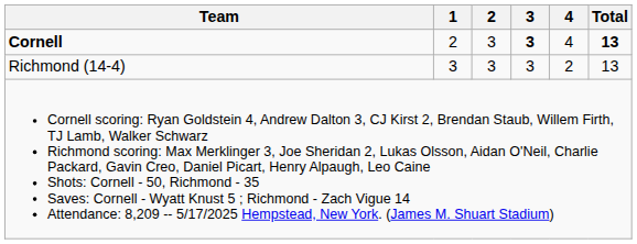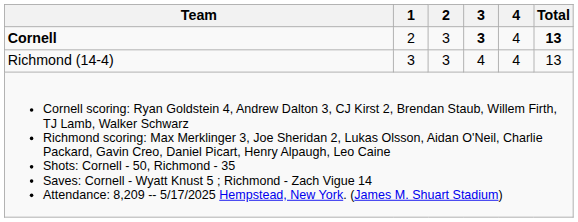 <table class="wikitable" style="text-align:center; max-width:40em">
 <tr>
 <th>Team</th>
 <th style="width:2em">1</th>
 <th style="width:2em">2</th>
 <th style="width:2em">3</th>
 <th style="width:2em">4</th>
 <th style="width:2em">Total</th>
 </tr>
 <tr>
 <td style="text-align:left"><strong>Cornell</strong></td>
 <td>2</td>
 <td>3</td>
 <td><strong>3</strong></td>
 <td>4</td>
 <td><strong>13</strong></td>
 </tr>
 <tr>
 <td style="text-align:left">Richmond (14-4)</td>
 <td>3</td>
 <td>3</td>
-<td>3</td>
-<td>2</td>
+<td>4</td>
+<td>4</td>
 <td>13</td>
 </tr>
 <tr>
 <td colspan=7 style="text-align:left; font-size:88%;"><br><ul><li>Cornell scoring: Ryan Goldstein 4, Andrew Dalton 3, CJ Kirst 2, Brendan Staub, Willem Firth, TJ Lamb, Walker Schwarz</li><li>Richmond scoring: Max Merklinger 3, Joe Sheridan 2, Lukas Olsson, Aidan O'Neil, Charlie Packard, Gavin Creo, Daniel Picart, Henry Alpaugh, Leo Caine</li><li>Shots: Cornell - 50, Richmond - 35</li><li>Saves: Cornell - Wyatt Knust 5 ; Richmond - Zach Vigue 14</li><li>Attendance: 8,209 -- 5/17/2025 <a href='#'>Hempstead, New York</a>. (<a href='#'>James M. Shuart Stadium</a>)</li></ul></td>
 </tr>
 </table>
